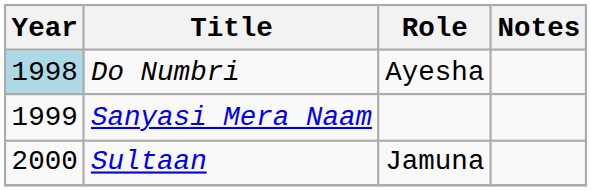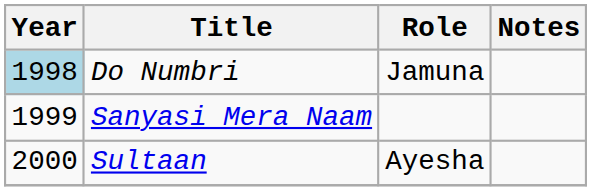 <table class="wikitable sortable">
 <tr>
 <th scope="col">Year</th>
 <th scope="col">Title</th>
 <th scope="col">Role</th>
 <th scope="col" class="unsortable">Notes</th>
 </tr>
 <tr>
 <td style="background: lightblue;">1998</td>
 <td><em>Do Numbri</em></td>
-<td>Ayesha</td>
+<td>Jamuna</td>
 <td></td>
 </tr>
 <tr>
 <td>1999</td>
 <td><em><a href='#'>Sanyasi Mera Naam</a></em></td>
 <td></td>
 <td></td>
 </tr>
 <tr>
 <td>2000</td>
 <td><em><a href='#'>Sultaan</a></em></td>
-<td>Jamuna</td>
+<td>Ayesha</td>
 <td></td>
 </tr>
 <tr>
 </tr>
 </table>
